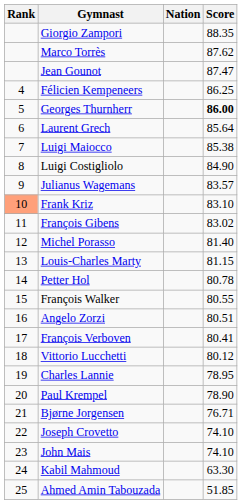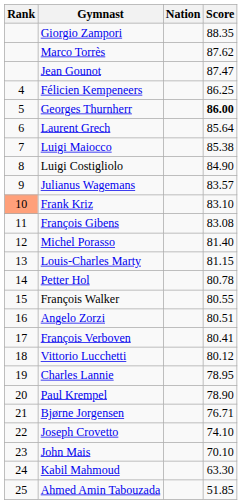 <table class="wikitable sortable" style="text-align:center">
 <tr>
 <th>Rank</th>
 <th>Gymnast</th>
 <th>Nation</th>
 <th>Score</th>
 </tr>
 <tr>
 <td></td>
 <td align=left><a href='#'>Giorgio Zampori</a></td>
 <td align=left></td>
 <td>88.35</td>
 </tr>
 <tr>
 <td></td>
 <td align=left><a href='#'>Marco Torrès</a></td>
 <td align=left></td>
 <td>87.62</td>
 </tr>
 <tr>
 <td></td>
 <td align=left><a href='#'>Jean Gounot</a></td>
 <td align=left></td>
 <td>87.47</td>
 </tr>
 <tr>
 <td>4</td>
 <td align=left><a href='#'>Félicien Kempeneers</a></td>
 <td align=left></td>
 <td>86.25</td>
 </tr>
 <tr>
 <td>5</td>
 <td align=left><a href='#'>Georges Thurnherr</a></td>
 <td align=left></td>
 <td><strong>86.00</strong></td>
 </tr>
 <tr>
 <td>6</td>
 <td align=left><a href='#'>Laurent Grech</a></td>
 <td align=left></td>
 <td>85.64</td>
 </tr>
 <tr>
 <td>7</td>
 <td align=left><a href='#'>Luigi Maiocco</a></td>
 <td align=left></td>
 <td>85.38</td>
 </tr>
 <tr>
 <td>8</td>
 <td align=left>Luigi Costigliolo</td>
 <td align=left></td>
 <td>84.90</td>
 </tr>
 <tr>
 <td>9</td>
 <td align=left><a href='#'>Julianus Wagemans</a></td>
 <td align=left></td>
 <td>83.57</td>
 </tr>
 <tr>
 <td style="background: lightsalmon;">10</td>
 <td align=left><a href='#'>Frank Kriz</a></td>
 <td align=left></td>
 <td>83.10</td>
 </tr>
 <tr>
 <td>11</td>
 <td align=left><a href='#'>François Gibens</a></td>
 <td align=left></td>
-<td>83.02</td>
+<td>83.08</td>
 </tr>
 <tr>
 <td>12</td>
 <td align=left><a href='#'>Michel Porasso</a></td>
 <td align=left></td>
 <td>81.40</td>
 </tr>
 <tr>
 <td>13</td>
 <td align=left><a href='#'>Louis-Charles Marty</a></td>
 <td align=left></td>
 <td>81.15</td>
 </tr>
 <tr>
 <td>14</td>
 <td align=left><a href='#'>Petter Hol</a></td>
 <td align=left></td>
 <td>80.78</td>
 </tr>
 <tr>
 <td>15</td>
 <td align=left>François Walker</td>
 <td align=left></td>
 <td>80.55</td>
 </tr>
 <tr>
 <td>16</td>
 <td align=left><a href='#'>Angelo Zorzi</a></td>
 <td align=left></td>
 <td>80.51</td>
 </tr>
 <tr>
 <td>17</td>
 <td align=left><a href='#'>François Verboven</a></td>
 <td align=left></td>
 <td>80.41</td>
 </tr>
 <tr>
 <td>18</td>
 <td align=left><a href='#'>Vittorio Lucchetti</a></td>
 <td align=left></td>
 <td>80.12</td>
 </tr>
 <tr>
 <td>19</td>
 <td align=left><a href='#'>Charles Lannie</a></td>
 <td align=left></td>
 <td>78.95</td>
 </tr>
 <tr>
 <td>20</td>
 <td align=left><a href='#'>Paul Krempel</a></td>
 <td align=left></td>
 <td>78.90</td>
 </tr>
 <tr>
 <td>21</td>
 <td align=left><a href='#'>Bjørne Jorgensen</a></td>
 <td align=left></td>
 <td>76.71</td>
 </tr>
 <tr>
 <td>22</td>
 <td align=left><a href='#'>Joseph Crovetto</a></td>
 <td align=left></td>
 <td>74.10</td>
 </tr>
 <tr>
 <td>23</td>
 <td align=left><a href='#'>John Mais</a></td>
 <td align=left></td>
-<td>74.10</td>
+<td>70.10</td>
 </tr>
 <tr>
 <td>24</td>
 <td align=left><a href='#'>Kabil Mahmoud</a></td>
 <td align=left></td>
 <td>63.30</td>
 </tr>
 <tr>
 <td>25</td>
 <td align=left><a href='#'>Ahmed Amin Tabouzada</a></td>
 <td align=left></td>
 <td>51.85</td>
 </tr>
 </table>
